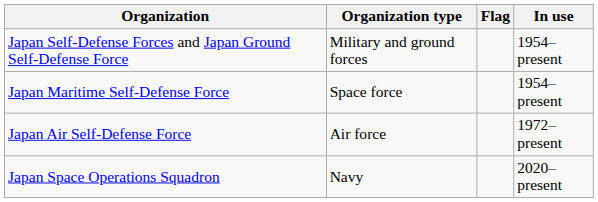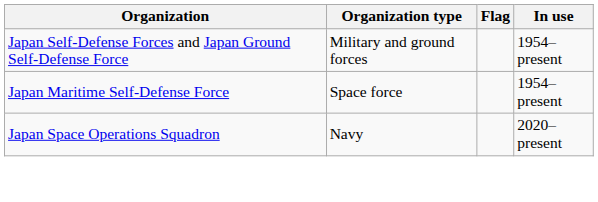 <table class="wikitable">
 <tr>
 <th>Organization</th>
 <th>Organization type</th>
 <th>Flag</th>
 <th>In use</th>
 </tr>
 <tr>
 <td><a href='#'>Japan Self-Defense Forces</a> and <a href='#'>Japan Ground Self-Defense Force</a></td>
 <td>Military and ground forces</td>
 <td></td>
 <td>1954–present</td>
 </tr>
 <tr>
 <td><a href='#'>Japan Maritime Self-Defense Force</a></td>
 <td>Space force</td>
 <td></td>
 <td>1954–present</td>
 </tr>
 <tr>
-<td><a href='#'>Japan Air Self-Defense Force</a></td>
-<td>Air force</td>
-<td></td>
-<td>1972–present</td>
-</tr>
-<tr>
 <td><a href='#'>Japan Space Operations Squadron</a></td>
 <td>Navy</td>
 <td></td>
 <td>2020–present</td>
 </tr>
 </table>
